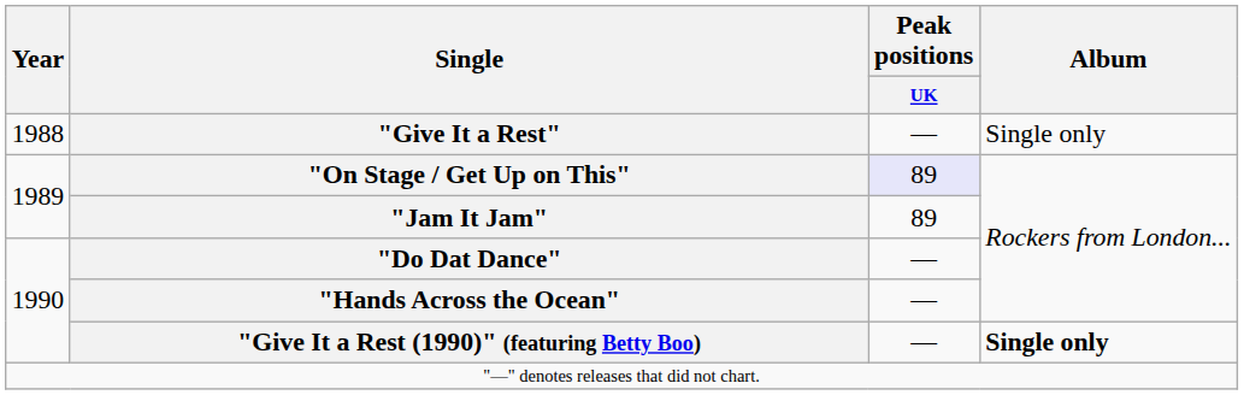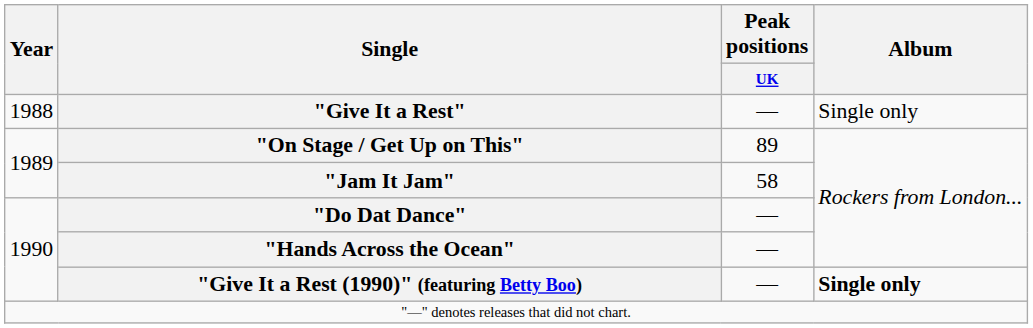 <table class="wikitable plainrowheaders" style="text-align:center;">
 <tr>
 <th rowspan="2">Year</th>
 <th rowspan="2" style="width:30em;">Single</th>
 <th>Peak positions</th>
 <th rowspan="2">Album</th>
 </tr>
 <tr style="font-size:smaller;">
 <th style="width:35px;"><small><a href='#'>UK</a></small><br></th>
 </tr>
 <tr>
 <td>1988</td>
 <th scope="row">"Give It a Rest"</th>
 <td>—</td>
 <td style="text-align:left;">Single only</td>
 </tr>
 <tr>
 <td rowspan="2">1989</td>
 <th scope="row">"On Stage / Get Up on This"</th>
-<td style="background: lavender;">89</td>
+<td>89</td>
 <td style="text-align:left;" rowspan="4"><em>Rockers from London...</em></td>
 </tr>
 <tr>
 <th scope="row">"Jam It Jam"</th>
-<td>89</td>
+<td>58</td>
 </tr>
 <tr>
 <td rowspan="3">1990</td>
 <th scope="row">"Do Dat Dance"</th>
 <td>—</td>
 </tr>
 <tr>
 <th scope="row">"Hands Across the Ocean"</th>
 <td>—</td>
 </tr>
 <tr>
 <th scope="row">"Give It a Rest (1990)" <small>(featuring <a href='#'>Betty Boo</a>)</small></th>
 <td>—</td>
 <td style="text-align:left;"><strong>Single only</strong></td>
 </tr>
 <tr>
 <td colspan="15" style="text-align:center; font-size:8pt;">"—" denotes releases that did not chart.</td>
 </tr>
 </table>
